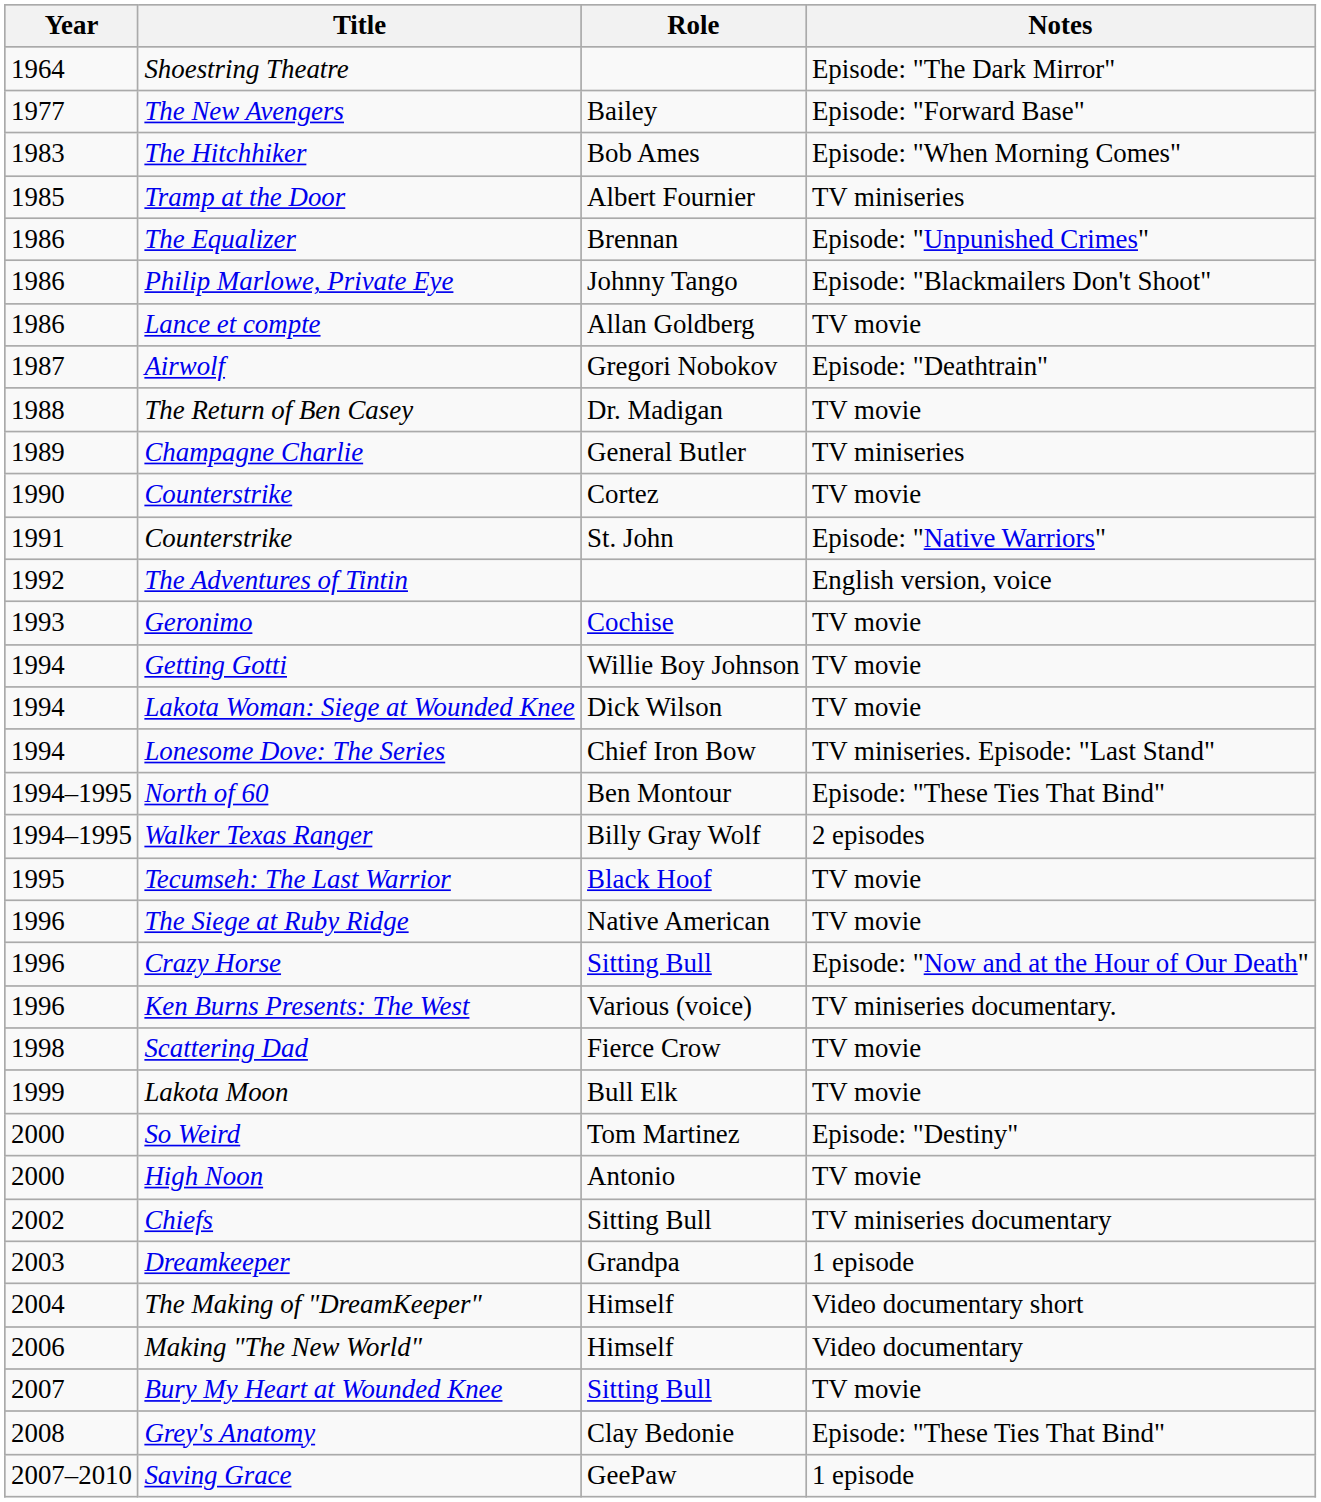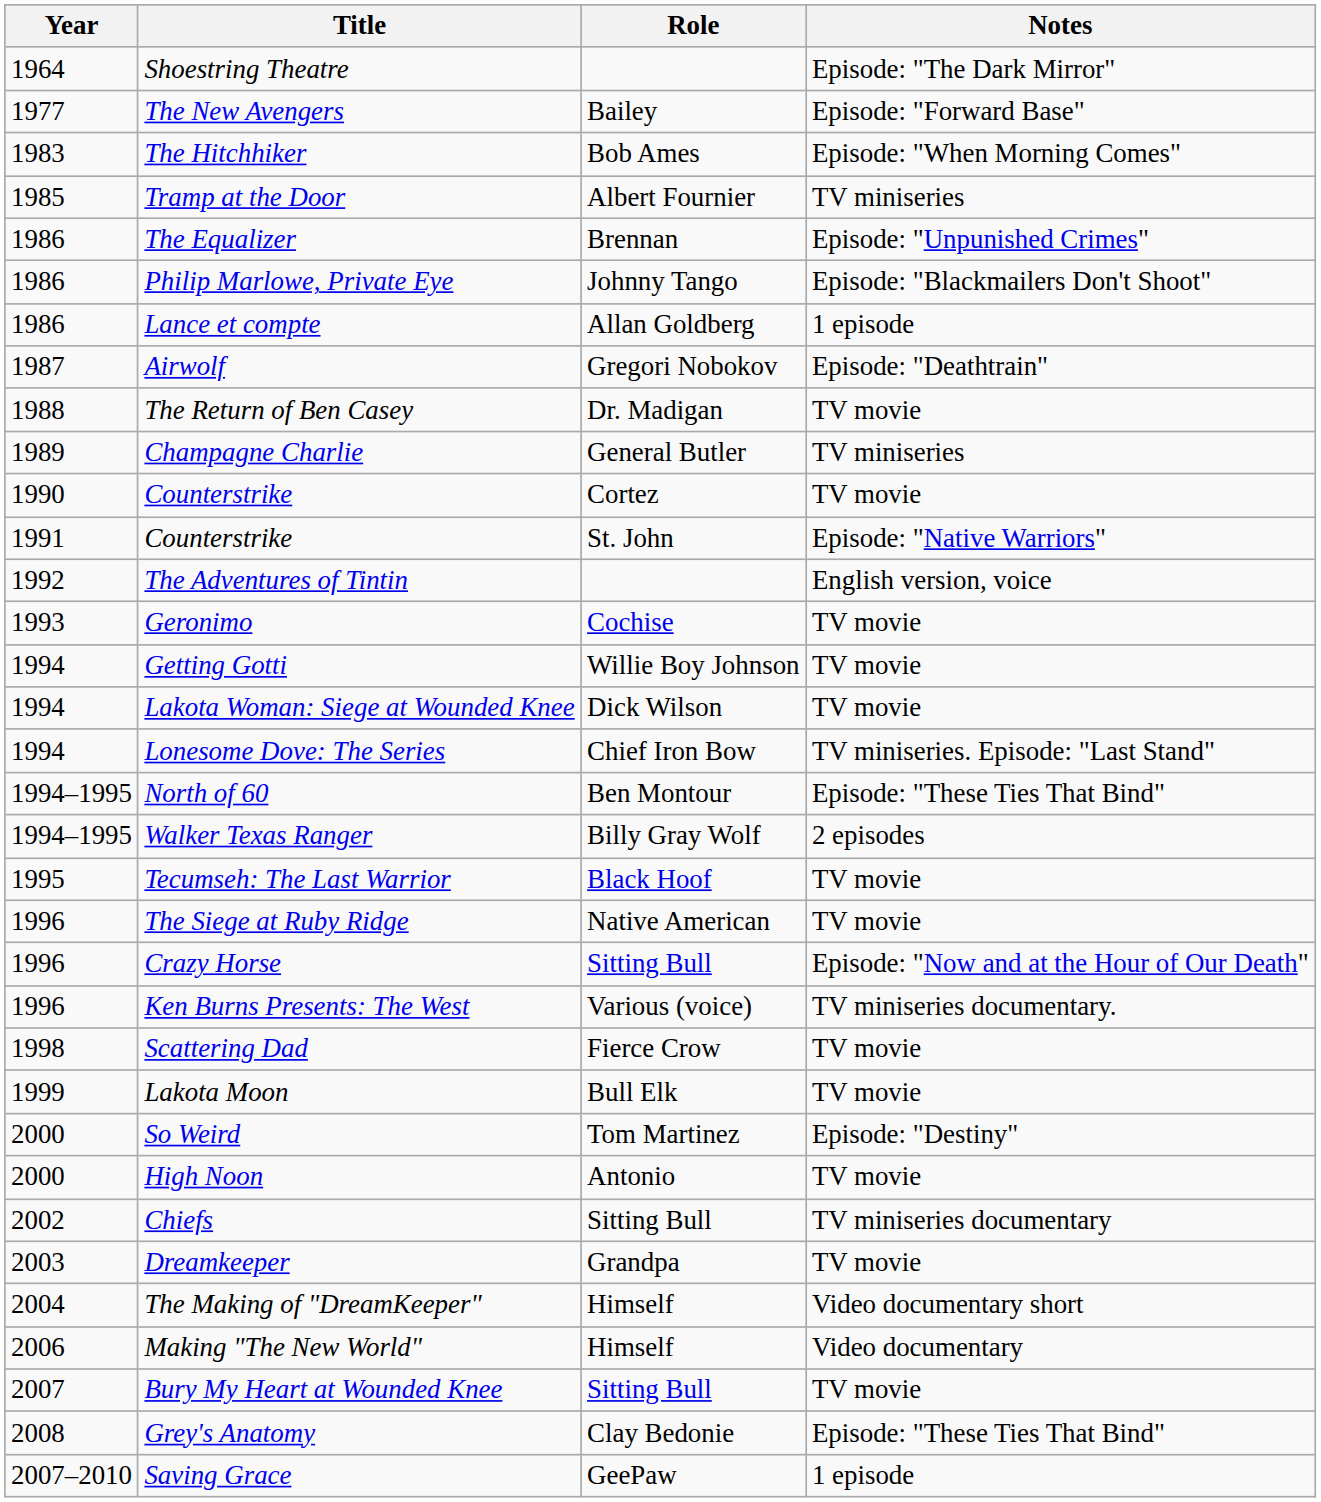 <table class="wikitable sortable">
 <tr>
 <th>Year</th>
 <th>Title</th>
 <th>Role</th>
 <th>Notes</th>
 </tr>
 <tr>
 <td>1964</td>
 <td><em>Shoestring Theatre</em></td>
 <td></td>
 <td>Episode: "The Dark Mirror"</td>
 </tr>
 <tr>
 <td>1977</td>
 <td><em><a href='#'>The New Avengers</a></em></td>
 <td>Bailey</td>
 <td>Episode: "Forward Base"</td>
 </tr>
 <tr>
 <td>1983</td>
 <td><em><a href='#'>The Hitchhiker</a></em></td>
 <td>Bob Ames</td>
 <td>Episode: "When Morning Comes"</td>
 </tr>
 <tr>
 <td>1985</td>
 <td><em><a href='#'>Tramp at the Door</a></em></td>
 <td>Albert Fournier</td>
 <td>TV miniseries</td>
 </tr>
 <tr>
 <td>1986</td>
 <td><em><a href='#'>The Equalizer</a></em></td>
 <td>Brennan</td>
 <td>Episode: "<a href='#'>Unpunished Crimes</a>"</td>
 </tr>
 <tr>
 <td>1986</td>
 <td><em><a href='#'>Philip Marlowe, Private Eye</a></em></td>
 <td>Johnny Tango</td>
 <td>Episode: "Blackmailers Don't Shoot"</td>
 </tr>
 <tr>
 <td>1986</td>
 <td><em><a href='#'>Lance et compte</a></em></td>
 <td>Allan Goldberg</td>
-<td>TV movie</td>
+<td>1 episode</td>
 </tr>
 <tr>
 <td>1987</td>
 <td><em><a href='#'>Airwolf</a></em></td>
 <td>Gregori Nobokov</td>
 <td>Episode: "Deathtrain"</td>
 </tr>
 <tr>
 <td>1988</td>
 <td><em>The Return of Ben Casey</em></td>
 <td>Dr. Madigan</td>
 <td>TV movie</td>
 </tr>
 <tr>
 <td>1989</td>
 <td><em><a href='#'>Champagne Charlie</a></em></td>
 <td>General Butler</td>
 <td>TV miniseries</td>
 </tr>
 <tr>
 <td>1990</td>
 <td><em><a href='#'>Counterstrike</a></em></td>
 <td>Cortez</td>
 <td>TV movie</td>
 </tr>
 <tr>
 <td>1991</td>
 <td><em>Counterstrike</em></td>
 <td>St. John</td>
 <td>Episode: "<a href='#'>Native Warriors</a>"</td>
 </tr>
 <tr>
 <td>1992</td>
 <td><em><a href='#'>The Adventures of Tintin</a></em></td>
 <td></td>
 <td>English version, voice</td>
 </tr>
 <tr>
 <td>1993</td>
 <td><em><a href='#'>Geronimo</a></em></td>
 <td><a href='#'>Cochise</a></td>
 <td>TV movie</td>
 </tr>
 <tr>
 <td>1994</td>
 <td><em><a href='#'>Getting Gotti</a></em></td>
 <td>Willie Boy Johnson</td>
 <td>TV movie</td>
 </tr>
 <tr>
 <td>1994</td>
 <td><em><a href='#'>Lakota Woman: Siege at Wounded Knee</a></em></td>
 <td>Dick Wilson</td>
 <td>TV movie</td>
 </tr>
 <tr>
 <td>1994</td>
 <td><em><a href='#'>Lonesome Dove: The Series</a></em></td>
 <td>Chief Iron Bow</td>
 <td>TV miniseries. Episode: "Last Stand"</td>
 </tr>
 <tr>
 <td>1994–1995</td>
 <td><em><a href='#'>North of 60</a></em></td>
 <td>Ben Montour</td>
 <td>Episode: "These Ties That Bind"</td>
 </tr>
 <tr>
 <td>1994–1995</td>
 <td><em><a href='#'>Walker Texas Ranger</a></em></td>
 <td>Billy Gray Wolf</td>
 <td>2 episodes</td>
 </tr>
 <tr>
 <td>1995</td>
 <td><em><a href='#'>Tecumseh: The Last Warrior</a></em></td>
 <td><a href='#'>Black Hoof</a></td>
 <td>TV movie</td>
 </tr>
 <tr>
 <td>1996</td>
 <td><em><a href='#'>The Siege at Ruby Ridge</a></em></td>
 <td>Native American</td>
 <td>TV movie</td>
 </tr>
 <tr>
 <td>1996</td>
 <td><em><a href='#'>Crazy Horse</a></em></td>
 <td><a href='#'>Sitting Bull</a></td>
 <td>Episode: "<a href='#'>Now and at the Hour of Our Death</a>"</td>
 </tr>
 <tr>
 <td>1996</td>
 <td><em><a href='#'>Ken Burns Presents: The West</a></em></td>
 <td>Various (voice)</td>
 <td>TV miniseries documentary. </td>
 </tr>
 <tr>
 <td>1998</td>
 <td><em><a href='#'>Scattering Dad</a></em></td>
 <td>Fierce Crow</td>
 <td>TV movie</td>
 </tr>
 <tr>
 <td>1999</td>
 <td><em>Lakota Moon</em></td>
 <td>Bull Elk</td>
 <td>TV movie</td>
 </tr>
 <tr>
 <td>2000</td>
 <td><em><a href='#'>So Weird</a></em></td>
 <td>Tom Martinez</td>
 <td>Episode: "Destiny"</td>
 </tr>
 <tr>
 <td>2000</td>
 <td><em><a href='#'>High Noon</a></em></td>
 <td>Antonio</td>
 <td>TV movie</td>
 </tr>
 <tr>
 <td>2002</td>
 <td><em><a href='#'>Chiefs</a></em></td>
 <td>Sitting Bull</td>
 <td>TV miniseries documentary</td>
 </tr>
 <tr>
 <td>2003</td>
 <td><em><a href='#'>Dreamkeeper</a></em></td>
 <td>Grandpa</td>
-<td>1 episode</td>
+<td>TV movie</td>
 </tr>
 <tr>
 <td>2004</td>
 <td><em>The Making of "DreamKeeper"</em></td>
 <td>Himself</td>
 <td>Video documentary short</td>
 </tr>
 <tr>
 <td>2006</td>
 <td><em>Making "The New World"</em></td>
 <td>Himself</td>
 <td>Video documentary</td>
 </tr>
 <tr>
 <td>2007</td>
 <td><em><a href='#'>Bury My Heart at Wounded Knee</a></em></td>
 <td><a href='#'>Sitting Bull</a></td>
 <td>TV movie</td>
 </tr>
 <tr>
 <td>2008</td>
 <td><em><a href='#'>Grey's Anatomy</a></em></td>
 <td>Clay Bedonie</td>
 <td>Episode: "These Ties That Bind"</td>
 </tr>
 <tr>
 <td>2007–2010</td>
 <td><em><a href='#'>Saving Grace</a></em></td>
 <td>GeePaw</td>
 <td>1 episode</td>
 </tr>
 </table>
